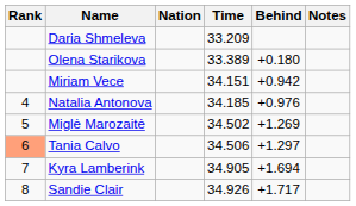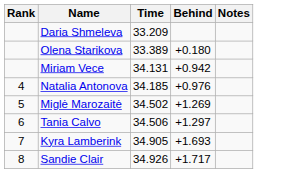 <table class="wikitable sortable" style="text-align:center">
 <tr>
 <th>Rank</th>
 <th>Name</th>
-<th>Nation</th>
 <th>Time</th>
 <th>Behind</th>
 <th>Notes</th>
 </tr>
 <tr>
 <td></td>
 <td align=left><a href='#'>Daria Shmeleva</a></td>
-<td align=left></td>
 <td>33.209</td>
 <td></td>
 <td></td>
 </tr>
 <tr>
 <td></td>
 <td align=left><a href='#'>Olena Starikova</a></td>
-<td align=left></td>
 <td>33.389</td>
 <td>+0.180</td>
 <td></td>
 </tr>
 <tr>
 <td></td>
 <td align=left><a href='#'>Miriam Vece</a></td>
-<td align=left></td>
-<td>34.151</td>
+<td>34.131</td>
 <td>+0.942</td>
 <td></td>
 </tr>
 <tr>
 <td>4</td>
 <td align=left><a href='#'>Natalia Antonova</a></td>
-<td align=left></td>
 <td>34.185</td>
 <td>+0.976</td>
 <td></td>
 </tr>
 <tr>
 <td>5</td>
 <td align=left><a href='#'>Miglė Marozaitė</a></td>
-<td align=left></td>
 <td>34.502</td>
 <td>+1.269</td>
 <td></td>
 </tr>
 <tr>
-<td style="background: lightsalmon;">6</td>
+<td>6</td>
 <td align=left><a href='#'>Tania Calvo</a></td>
-<td align=left></td>
 <td>34.506</td>
 <td>+1.297</td>
 <td></td>
 </tr>
 <tr>
 <td>7</td>
 <td align=left><a href='#'>Kyra Lamberink</a></td>
-<td align=left></td>
 <td>34.905</td>
-<td>+1.694</td>
+<td>+1.693</td>
 <td></td>
 </tr>
 <tr>
 <td>8</td>
 <td align=left><a href='#'>Sandie Clair</a></td>
-<td align=left></td>
 <td>34.926</td>
 <td>+1.717</td>
 <td></td>
 </tr>
 </table>
